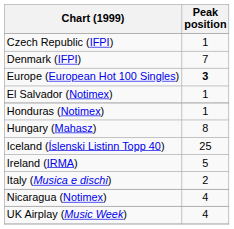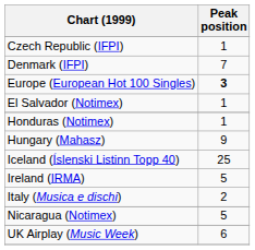 <table class="wikitable sortable">
 <tr>
 <th>Chart (1999)</th>
 <th>Peak<br>position</th>
 </tr>
 <tr>
 </tr>
 <tr>
 </tr>
 <tr>
 </tr>
 <tr>
 </tr>
 <tr>
 </tr>
 <tr>
 </tr>
 <tr>
 <td>Czech Republic (<a href='#'>IFPI</a>)</td>
 <td align="center">1</td>
 </tr>
 <tr>
 <td>Denmark (<a href='#'>IFPI</a>)</td>
 <td style="text-align:center;">7</td>
 </tr>
 <tr>
 <td>Europe (<a href='#'>European Hot 100 Singles</a>)</td>
 <td style="text-align:center;"><strong>3</strong></td>
 </tr>
 <tr>
 <td>El Salvador (<a href='#'>Notimex</a>)</td>
 <td style="text-align:center;">1</td>
 </tr>
 <tr>
 </tr>
 <tr>
 </tr>
 <tr>
 </tr>
 <tr>
 <td>Honduras (<a href='#'>Notimex</a>)</td>
 <td style="text-align:center;">1</td>
 </tr>
 <tr>
 <td>Hungary (<a href='#'>Mahasz</a>)</td>
-<td style="text-align:center;">8</td>
+<td style="text-align:center;">9</td>
 </tr>
 <tr>
 <td>Iceland (<a href='#'>Íslenski Listinn Topp 40</a>)</td>
 <td style="text-align:center;">25</td>
 </tr>
 <tr>
 <td>Ireland (<a href='#'>IRMA</a>)</td>
 <td style="text-align:center;">5</td>
 </tr>
 <tr>
 <td>Italy (<em><a href='#'>Musica e dischi</a></em>)</td>
 <td align="center">2</td>
 </tr>
 <tr>
 </tr>
 <tr>
 </tr>
 <tr>
 </tr>
 <tr>
 <td>Nicaragua (<a href='#'>Notimex</a>)</td>
-<td style="text-align:center;">4</td>
+<td style="text-align:center;">5</td>
 </tr>
 <tr>
 </tr>
 <tr>
 </tr>
 <tr>
 </tr>
 <tr>
 </tr>
 <tr>
 </tr>
 <tr>
 </tr>
 <tr>
 </tr>
 <tr>
 <td>UK Airplay (<em><a href='#'>Music Week</a></em>)</td>
-<td align="center">4</td>
+<td align="center">6</td>
 </tr>
 <tr>
 </tr>
 <tr>
 </tr>
 <tr>
 </tr>
 <tr>
 </tr>
 <tr>
 </tr>
 </table>
